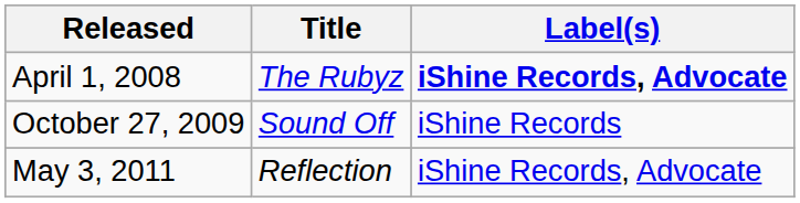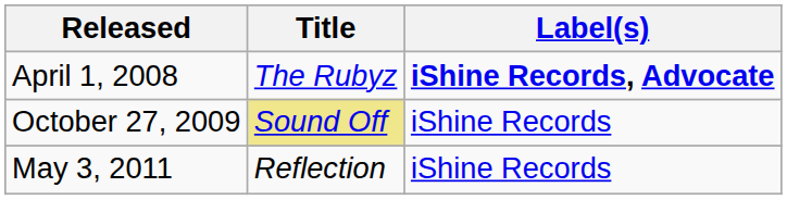 <table class="wikitable">
 <tr>
 <th>Released</th>
 <th>Title</th>
 <th><a href='#'>Label(s)</a></th>
 </tr>
 <tr>
 <td>April 1, 2008</td>
 <td><em><a href='#'>The Rubyz</a></em></td>
 <td><strong><a href='#'>iShine Records</a>, <a href='#'>Advocate</a></strong></td>
 </tr>
 <tr>
 <td>October 27, 2009</td>
-<td><em><a href='#'>Sound Off</a></em></td>
+<td style="background: khaki;"><em><a href='#'>Sound Off</a></em></td>
 <td><a href='#'>iShine Records</a></td>
 </tr>
 <tr>
 <td>May 3, 2011</td>
 <td><em>Reflection</em></td>
-<td><a href='#'>iShine Records</a>, <a href='#'>Advocate</a></td>
+<td><a href='#'>iShine Records</a></td>
 </tr>
 </table>
